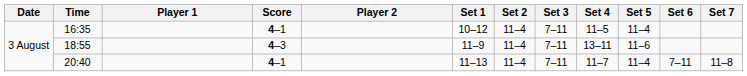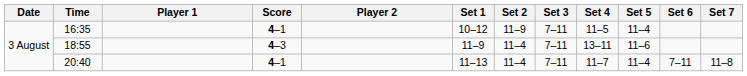 <table class="wikitable" style="text-align: center; font-size:90% ">
 <tr>
 <th width="60">Date</th>
 <th width="60">Time</th>
 <th align="right" width="200">Player 1</th>
 <th width="60">Score</th>
 <th align="left" width="200">Player 2</th>
 <th width="50">Set 1</th>
 <th width="50">Set 2</th>
 <th width="50">Set 3</th>
 <th width="50">Set 4</th>
 <th width="50">Set 5</th>
 <th width="50">Set 6</th>
 <th width="50">Set 7</th>
 </tr>
 <tr>
 <td rowspan=3>3 August</td>
 <td>16:35</td>
 <td align=left><strong></strong></td>
 <td align=center><strong>4</strong>–1</td>
 <td align=left></td>
 <td>10–12</td>
-<td>11–4</td>
+<td>11–9</td>
 <td>7–11</td>
 <td>11–5</td>
 <td>11–4</td>
 <td></td>
 <td></td>
 </tr>
 <tr>
 <td>18:55</td>
 <td align=left><strong></strong></td>
 <td align=center><strong>4</strong>–3</td>
 <td align=left></td>
 <td>11–9</td>
 <td>11–4</td>
 <td>7–11</td>
 <td>13–11</td>
 <td>11–6</td>
 <td></td>
 <td></td>
 </tr>
 <tr>
 <td>20:40</td>
 <td align=left><strong></strong></td>
 <td align=center><strong>4</strong>–1</td>
 <td align=left></td>
 <td>11–13</td>
 <td>11–4</td>
 <td>7–11</td>
 <td>11–7</td>
 <td>11–4</td>
 <td>7–11</td>
 <td>11–8</td>
 </tr>
 </table>
